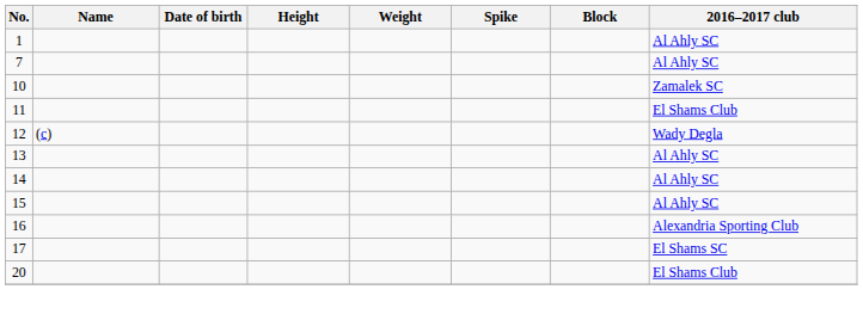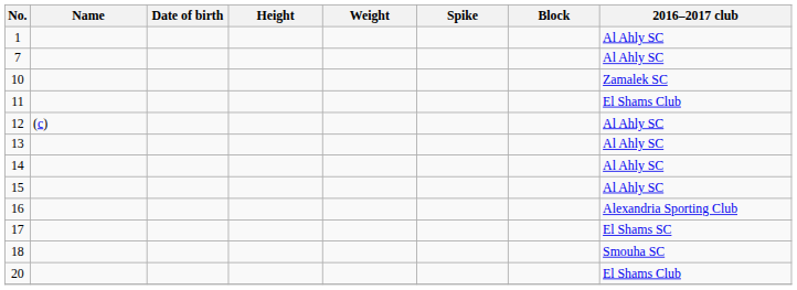 <table class="wikitable sortable" style="font-size:90%; text-align:center;">
 <tr>
 <th>No.</th>
 <th style="width:12em">Name</th>
 <th style="width:8em">Date of birth</th>
 <th style="width:9em">Height</th>
 <th style="width:9em">Weight</th>
 <th style="width:9em">Spike</th>
 <th style="width:9em">Block</th>
 <th style="width:20em">2016–2017 club</th>
 </tr>
 <tr>
 <td>1</td>
 <td align=left></td>
 <td align=right></td>
 <td></td>
 <td></td>
 <td></td>
 <td></td>
 <td align=left> <a href='#'>Al Ahly SC</a></td>
 </tr>
 <tr>
 <td>7</td>
 <td align=left></td>
 <td align=right></td>
 <td></td>
 <td></td>
 <td></td>
 <td></td>
 <td align=left> <a href='#'>Al Ahly SC</a></td>
 </tr>
 <tr>
 <td>10</td>
 <td align=left></td>
 <td align=right></td>
 <td></td>
 <td></td>
 <td></td>
 <td></td>
 <td align=left> <a href='#'>Zamalek SC</a></td>
 </tr>
 <tr>
 <td>11</td>
 <td align=left></td>
 <td align=right></td>
 <td></td>
 <td></td>
 <td></td>
 <td></td>
 <td align=left> <a href='#'>El Shams Club</a></td>
 </tr>
 <tr>
 <td>12</td>
 <td align=left> (<a href='#'>c</a>)</td>
 <td align=right></td>
 <td></td>
 <td></td>
 <td></td>
 <td></td>
-<td align=left> <a href='#'>Wady Degla</a></td>
+<td align=left> <a href='#'>Al Ahly SC</a></td>
 </tr>
 <tr>
 <td>13</td>
 <td align=left></td>
 <td align=right></td>
 <td></td>
 <td></td>
 <td></td>
 <td></td>
 <td align=left> <a href='#'>Al Ahly SC</a></td>
 </tr>
 <tr>
 <td>14</td>
 <td align=left></td>
 <td align=right></td>
 <td></td>
 <td></td>
 <td></td>
 <td></td>
 <td align=left> <a href='#'>Al Ahly SC</a></td>
 </tr>
 <tr>
 <td>15</td>
 <td align=left></td>
 <td align=right></td>
 <td></td>
 <td></td>
 <td></td>
 <td></td>
 <td align=left> <a href='#'>Al Ahly SC</a></td>
 </tr>
 <tr>
 <td>16</td>
 <td align=left></td>
 <td align=right></td>
 <td></td>
 <td></td>
 <td></td>
 <td></td>
 <td align=left> <a href='#'>Alexandria Sporting Club</a></td>
 </tr>
 <tr>
 <td>17</td>
 <td align=left></td>
 <td align=right></td>
 <td></td>
 <td></td>
 <td></td>
 <td></td>
 <td align=left> <a href='#'>El Shams SC</a></td>
 </tr>
 <tr>
+<td>18</td>
+<td align=left></td>
+<td align=right></td>
+<td></td>
+<td></td>
+<td></td>
+<td></td>
+<td align=left> <a href='#'>Smouha SC</a></td>
+</tr>
+<tr>
 <td>20</td>
 <td align=left></td>
 <td align=right></td>
 <td></td>
 <td></td>
 <td></td>
 <td></td>
 <td align=left> <a href='#'>El Shams Club</a></td>
 </tr>
 <tr>
 </tr>
 </table>
